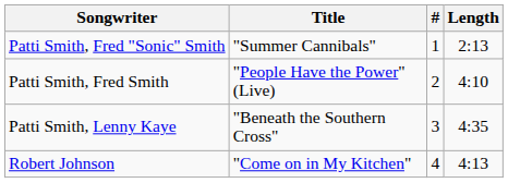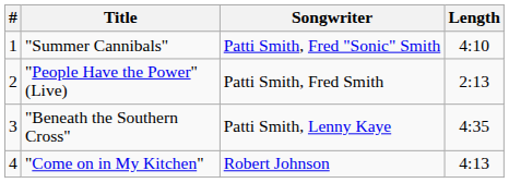 <table class="wikitable">
 <tr>
+<th>#</th>
+<th width="180">Title</th>
 <th>Songwriter</th>
-<th width="180">Title</th>
-<th>#</th>
 <th>Length</th>
 </tr>
 <tr>
+<td align="center">1</td>
+<td>"Summer Cannibals"</td>
 <td><a href='#'>Patti Smith</a>, <a href='#'>Fred "Sonic" Smith</a></td>
-<td>"Summer Cannibals"</td>
-<td align="center">1</td>
+<td align="center">4:10</td>
+</tr>
+<tr>
+<td align="center">2</td>
+<td>"<a href='#'>People Have the Power</a>" (Live)</td>
+<td>Patti Smith, Fred Smith</td>
 <td align="center">2:13</td>
 </tr>
 <tr>
-<td>Patti Smith, Fred Smith</td>
-<td>"<a href='#'>People Have the Power</a>" (Live)</td>
-<td align="center">2</td>
-<td align="center">4:10</td>
-</tr>
-<tr>
+<td align="center">3</td>
+<td>"Beneath the Southern Cross"</td>
 <td>Patti Smith, <a href='#'>Lenny Kaye</a></td>
-<td>"Beneath the Southern Cross"</td>
-<td align="center">3</td>
 <td align="center">4:35</td>
 </tr>
 <tr>
+<td align="center">4</td>
+<td>"<a href='#'>Come on in My Kitchen</a>"</td>
 <td><a href='#'>Robert Johnson</a></td>
-<td>"<a href='#'>Come on in My Kitchen</a>"</td>
-<td align="center">4</td>
 <td align="center">4:13</td>
 </tr>
 </table>
